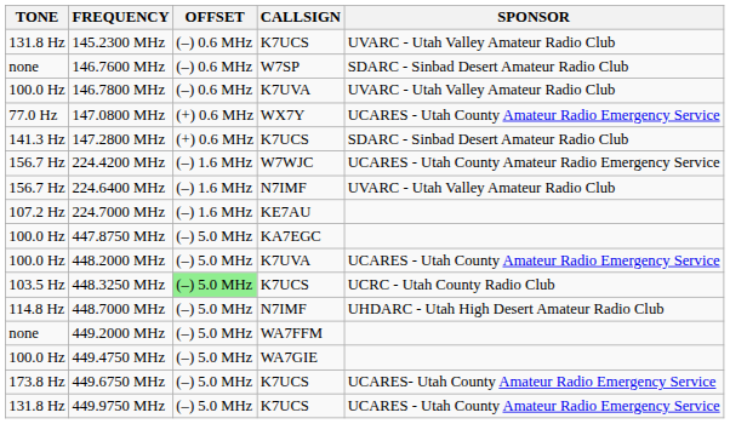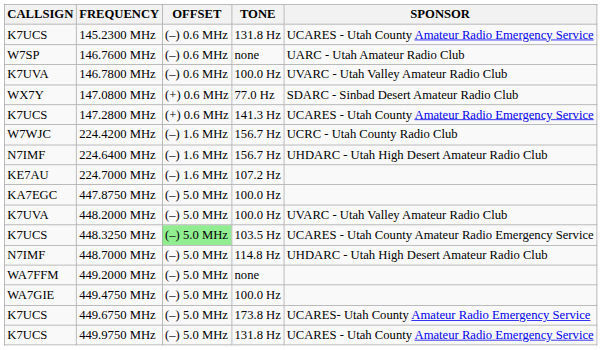 <table class="wikitable sortable">
 <tr>
-<th><strong>TONE</strong></th>
+<th><strong>CALLSIGN</strong></th>
 <th><strong>FREQUENCY</strong></th>
 <th><strong>OFFSET</strong></th>
-<th><strong>CALLSIGN</strong></th>
+<th><strong>TONE</strong></th>
 <th><strong>SPONSOR</strong></th>
 </tr>
 <tr>
-<td>131.8 Hz</td>
+<td>K7UCS</td>
 <td>145.2300 MHz</td>
 <td>(–) 0.6 MHz</td>
-<td>K7UCS</td>
+<td>131.8 Hz</td>
+<td>UCARES - Utah County <a href='#'>Amateur Radio Emergency Service</a></td>
+</tr>
+<tr>
+<td>W7SP</td>
+<td>146.7600 MHz</td>
+<td>(–) 0.6 MHz</td>
+<td>none</td>
+<td>UARC - Utah Amateur Radio Club</td>
+</tr>
+<tr>
+<td>K7UVA</td>
+<td>146.7800 MHz</td>
+<td>(–) 0.6 MHz</td>
+<td>100.0 Hz</td>
 <td>UVARC - Utah Valley Amateur Radio Club</td>
 </tr>
 <tr>
-<td>none</td>
-<td>146.7600 MHz</td>
-<td>(–) 0.6 MHz</td>
-<td>W7SP</td>
+<td>WX7Y</td>
+<td>147.0800 MHz</td>
+<td>(+) 0.6 MHz</td>
+<td>77.0 Hz</td>
 <td>SDARC - Sinbad Desert Amateur Radio Club</td>
 </tr>
 <tr>
+<td>K7UCS</td>
+<td>147.2800 MHz</td>
+<td>(+) 0.6 MHz</td>
+<td>141.3 Hz</td>
+<td>UCARES - Utah County <a href='#'>Amateur Radio Emergency Service</a></td>
+</tr>
+<tr>
+<td>W7WJC</td>
+<td>224.4200 MHz</td>
+<td>(–) 1.6 MHz</td>
+<td>156.7 Hz</td>
+<td>UCRC - Utah County Radio Club</td>
+</tr>
+<tr>
+<td>N7IMF</td>
+<td>224.6400 MHz</td>
+<td>(–) 1.6 MHz</td>
+<td>156.7 Hz</td>
+<td>UHDARC - Utah High Desert Amateur Radio Club</td>
+</tr>
+<tr>
+<td>KE7AU</td>
+<td>224.7000 MHz</td>
+<td>(–) 1.6 MHz</td>
+<td>107.2 Hz</td>
+<td></td>
+</tr>
+<tr>
+<td>KA7EGC</td>
+<td>447.8750 MHz</td>
+<td>(–) 5.0 MHz</td>
 <td>100.0 Hz</td>
-<td>146.7800 MHz</td>
-<td>(–) 0.6 MHz</td>
+<td></td>
+</tr>
+<tr>
 <td>K7UVA</td>
+<td>448.2000 MHz</td>
+<td>(–) 5.0 MHz</td>
+<td>100.0 Hz</td>
 <td>UVARC - Utah Valley Amateur Radio Club</td>
 </tr>
 <tr>
-<td>77.0 Hz</td>
-<td>147.0800 MHz</td>
-<td>(+) 0.6 MHz</td>
-<td>WX7Y</td>
-<td>UCARES - Utah County <a href='#'>Amateur Radio Emergency Service</a></td>
-</tr>
-<tr>
-<td>141.3 Hz</td>
-<td>147.2800 MHz</td>
-<td>(+) 0.6 MHz</td>
 <td>K7UCS</td>
-<td>SDARC - Sinbad Desert Amateur Radio Club</td>
-</tr>
-<tr>
-<td>156.7 Hz</td>
-<td>224.4200 MHz</td>
-<td>(–) 1.6 MHz</td>
-<td>W7WJC</td>
+<td>448.3250 MHz</td>
+<td style="background: lightgreen;">(–) 5.0 MHz</td>
+<td>103.5 Hz</td>
 <td>UCARES - Utah County Amateur Radio Emergency Service</td>
 </tr>
 <tr>
-<td>156.7 Hz</td>
-<td>224.6400 MHz</td>
-<td>(–) 1.6 MHz</td>
 <td>N7IMF</td>
-<td>UVARC - Utah Valley Amateur Radio Club</td>
+<td>448.7000 MHz</td>
+<td>(–) 5.0 MHz</td>
+<td>114.8 Hz</td>
+<td>UHDARC - Utah High Desert Amateur Radio Club</td>
 </tr>
 <tr>
-<td>107.2 Hz</td>
-<td>224.7000 MHz</td>
-<td>(–) 1.6 MHz</td>
-<td>KE7AU</td>
+<td>WA7FFM</td>
+<td>449.2000 MHz</td>
+<td>(–) 5.0 MHz</td>
+<td>none</td>
 <td></td>
 </tr>
 <tr>
+<td>WA7GIE</td>
+<td>449.4750 MHz</td>
+<td>(–) 5.0 MHz</td>
 <td>100.0 Hz</td>
-<td>447.8750 MHz</td>
-<td>(–) 5.0 MHz</td>
-<td>KA7EGC</td>
 <td></td>
 </tr>
 <tr>
-<td>100.0 Hz</td>
-<td>448.2000 MHz</td>
-<td>(–) 5.0 MHz</td>
-<td>K7UVA</td>
-<td>UCARES - Utah County <a href='#'>Amateur Radio Emergency Service</a></td>
-</tr>
-<tr>
-<td>103.5 Hz</td>
-<td>448.3250 MHz</td>
-<td style="background: lightgreen;">(–) 5.0 MHz</td>
 <td>K7UCS</td>
-<td>UCRC - Utah County Radio Club</td>
-</tr>
-<tr>
-<td>114.8 Hz</td>
-<td>448.7000 MHz</td>
-<td>(–) 5.0 MHz</td>
-<td>N7IMF</td>
-<td>UHDARC - Utah High Desert Amateur Radio Club</td>
-</tr>
-<tr>
-<td>none</td>
-<td>449.2000 MHz</td>
-<td>(–) 5.0 MHz</td>
-<td>WA7FFM</td>
-<td></td>
-</tr>
-<tr>
-<td>100.0 Hz</td>
-<td>449.4750 MHz</td>
-<td>(–) 5.0 MHz</td>
-<td>WA7GIE</td>
-<td></td>
-</tr>
-<tr>
-<td>173.8 Hz</td>
 <td>449.6750 MHz</td>
 <td>(–) 5.0 MHz</td>
-<td>K7UCS</td>
+<td>173.8 Hz</td>
 <td>UCARES- Utah County <a href='#'>Amateur Radio Emergency Service</a></td>
 </tr>
 <tr>
-<td>131.8 Hz</td>
+<td>K7UCS</td>
 <td>449.9750 MHz</td>
 <td>(–) 5.0 MHz</td>
-<td>K7UCS</td>
+<td>131.8 Hz</td>
 <td>UCARES - Utah County <a href='#'>Amateur Radio Emergency Service</a></td>
 </tr>
 </table>
